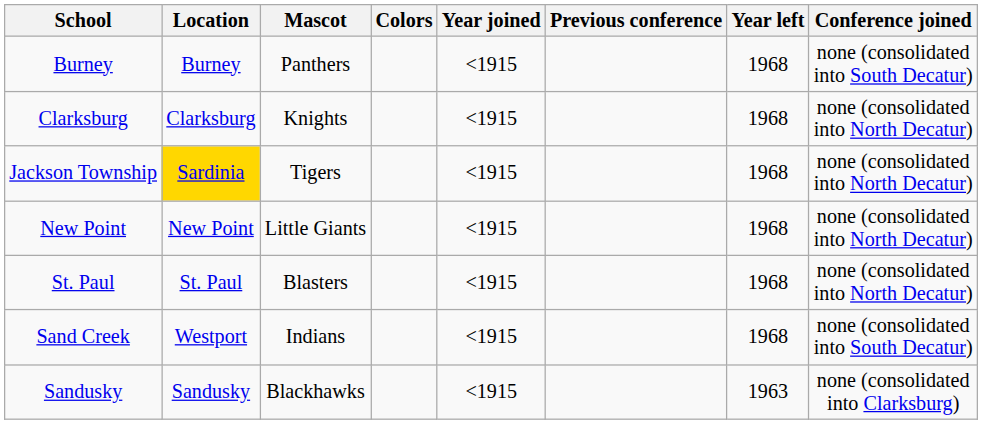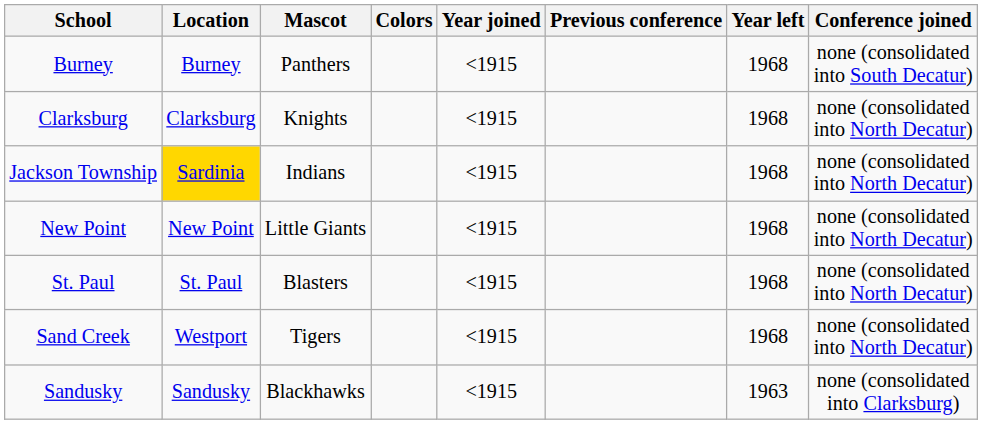 <table class="wikitable" style="text-align:center;">
 <tr>
 <th>School</th>
 <th>Location</th>
 <th>Mascot</th>
 <th>Colors</th>
 <th>Year joined</th>
 <th>Previous conference</th>
 <th>Year left</th>
 <th>Conference joined</th>
 </tr>
 <tr>
 <td><a href='#'>Burney</a></td>
 <td><a href='#'>Burney</a></td>
 <td>Panthers</td>
 <td> </td>
 <td><1915</td>
 <td></td>
 <td>1968</td>
 <td>none (consolidated<br>into <a href='#'>South Decatur</a>)</td>
 </tr>
 <tr>
 <td><a href='#'>Clarksburg</a></td>
 <td><a href='#'>Clarksburg</a></td>
 <td>Knights</td>
 <td> </td>
 <td><1915</td>
 <td></td>
 <td>1968</td>
 <td>none (consolidated<br>into <a href='#'>North Decatur</a>)</td>
 </tr>
 <tr>
 <td><a href='#'>Jackson Township</a></td>
 <td style="background: gold;"><a href='#'>Sardinia</a></td>
-<td>Tigers</td>
+<td>Indians</td>
 <td> </td>
 <td><1915</td>
 <td></td>
 <td>1968</td>
 <td>none (consolidated<br>into <a href='#'>North Decatur</a>)</td>
 </tr>
 <tr>
 <td><a href='#'>New Point</a></td>
 <td><a href='#'>New Point</a></td>
 <td>Little Giants</td>
 <td> </td>
 <td><1915</td>
 <td></td>
 <td>1968</td>
 <td>none (consolidated<br>into <a href='#'>North Decatur</a>)</td>
 </tr>
 <tr>
 <td><a href='#'>St. Paul</a></td>
 <td><a href='#'>St. Paul</a></td>
 <td>Blasters</td>
 <td> </td>
 <td><1915</td>
 <td></td>
 <td>1968</td>
 <td>none (consolidated<br>into <a href='#'>North Decatur</a>)</td>
 </tr>
 <tr>
 <td><a href='#'>Sand Creek</a></td>
 <td><a href='#'>Westport</a></td>
-<td>Indians</td>
+<td>Tigers</td>
 <td> </td>
 <td><1915</td>
 <td></td>
 <td>1968</td>
-<td>none (consolidated<br>into <a href='#'>South Decatur</a>)</td>
+<td>none (consolidated<br>into <a href='#'>North Decatur</a>)</td>
 </tr>
 <tr>
 <td><a href='#'>Sandusky</a></td>
 <td><a href='#'>Sandusky</a></td>
 <td>Blackhawks</td>
 <td> </td>
 <td><1915</td>
 <td></td>
 <td>1963</td>
 <td>none (consolidated<br>into <a href='#'>Clarksburg</a>)</td>
 </tr>
 </table>
